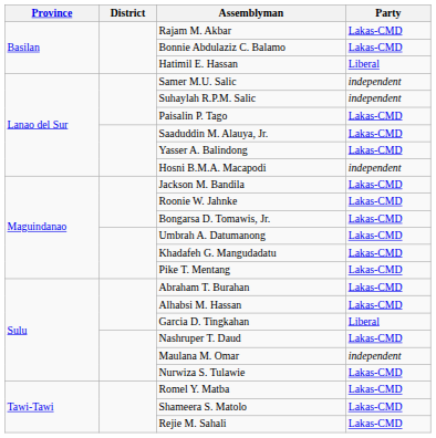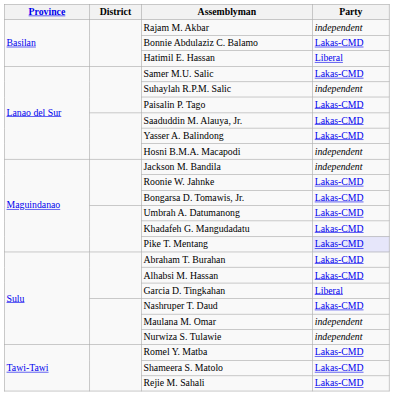 <table class="wikitable" width=50%; colspan= 4>
 <tr>
 <th><a href='#'>Province</a></th>
 <th>District</th>
 <th>Assemblyman</th>
 <th>Party</th>
 </tr>
 <tr>
 <td rowspan=3><a href='#'>Basilan</a></td>
 <td rowspan=3></td>
 <td>Rajam M. Akbar</td>
-<td><a href='#'>Lakas-CMD</a></td>
+<td><em>independent</em></td>
 </tr>
 <tr>
 <td>Bonnie Abdulaziz C. Balamo</td>
 <td><a href='#'>Lakas-CMD</a></td>
 </tr>
 <tr>
 <td>Hatimil E. Hassan</td>
 <td><a href='#'>Liberal</a></td>
 </tr>
 <tr>
 <td rowspan=6><a href='#'>Lanao del Sur</a></td>
 <td rowspan=3></td>
 <td>Samer M.U. Salic</td>
-<td><em>independent</em></td>
+<td><a href='#'>Lakas-CMD</a></td>
 </tr>
 <tr>
 <td>Suhaylah R.P.M. Salic</td>
 <td><em>independent</em></td>
 </tr>
 <tr>
 <td>Paisalin P. Tago</td>
 <td><a href='#'>Lakas-CMD</a></td>
 </tr>
 <tr>
 <td rowspan=3></td>
 <td>Saaduddin M. Alauya, Jr.</td>
 <td><a href='#'>Lakas-CMD</a></td>
 </tr>
 <tr>
 <td>Yasser A. Balindong</td>
 <td><a href='#'>Lakas-CMD</a></td>
 </tr>
 <tr>
 <td>Hosni B.M.A. Macapodi</td>
 <td><em>independent</em></td>
 </tr>
 <tr>
 <td rowspan=6><a href='#'>Maguindanao</a></td>
 <td rowspan=3></td>
 <td>Jackson M. Bandila</td>
-<td><a href='#'>Lakas-CMD</a></td>
+<td><em>independent</em></td>
 </tr>
 <tr>
 <td>Roonie W. Jahnke</td>
 <td><a href='#'>Lakas-CMD</a></td>
 </tr>
 <tr>
 <td>Bongarsa D. Tomawis, Jr.</td>
 <td><a href='#'>Lakas-CMD</a></td>
 </tr>
 <tr>
 <td rowspan=3></td>
 <td>Umbrah A. Datumanong</td>
 <td><a href='#'>Lakas-CMD</a></td>
 </tr>
 <tr>
 <td>Khadafeh G. Mangudadatu</td>
 <td><a href='#'>Lakas-CMD</a></td>
 </tr>
 <tr>
 <td>Pike T. Mentang</td>
-<td><a href='#'>Lakas-CMD</a></td>
+<td style="background: lavender;"><a href='#'>Lakas-CMD</a></td>
 </tr>
 <tr>
 <td rowspan=6><a href='#'>Sulu</a></td>
 <td rowspan=3></td>
 <td>Abraham T. Burahan</td>
 <td><a href='#'>Lakas-CMD</a></td>
 </tr>
 <tr>
 <td>Alhabsi M. Hassan</td>
 <td><a href='#'>Lakas-CMD</a></td>
 </tr>
 <tr>
 <td>Garcia D. Tingkahan</td>
 <td><a href='#'>Liberal</a></td>
 </tr>
 <tr>
 <td rowspan=3></td>
 <td>Nashruper T. Daud</td>
 <td><a href='#'>Lakas-CMD</a></td>
 </tr>
 <tr>
 <td>Maulana M. Omar</td>
 <td><em>independent</em></td>
 </tr>
 <tr>
 <td>Nurwiza S. Tulawie</td>
-<td><a href='#'>Lakas-CMD</a></td>
+<td><em>independent</em></td>
 </tr>
 <tr>
 <td rowspan=3><a href='#'>Tawi-Tawi</a></td>
 <td rowspan=3></td>
 <td>Romel Y. Matba</td>
 <td><a href='#'>Lakas-CMD</a></td>
 </tr>
 <tr>
 <td>Shameera S. Matolo</td>
 <td><a href='#'>Lakas-CMD</a></td>
 </tr>
 <tr>
 <td>Rejie M. Sahali</td>
 <td><a href='#'>Lakas-CMD</a></td>
 </tr>
 </table>
